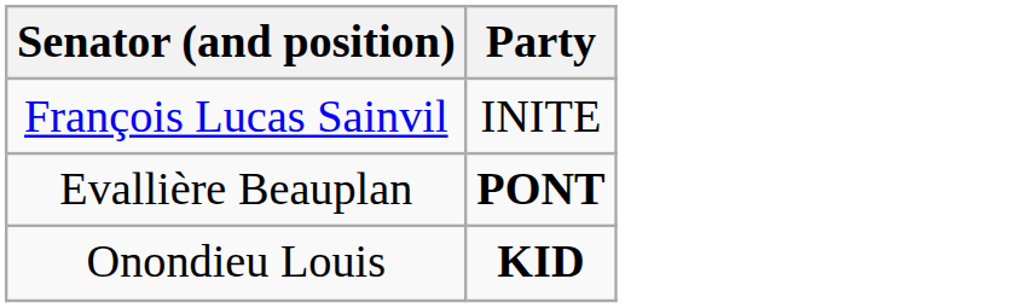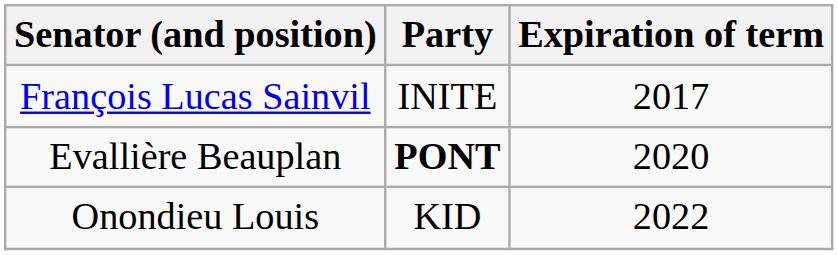 <table class="wikitable" style="text-align:center;">
 <tr>
 <th>Senator (and position)</th>
 <th>Party</th>
+<th>Expiration of term</th>
 </tr>
 <tr>
 <td><a href='#'>François Lucas Sainvil</a></td>
 <td>INITE</td>
+<td>2017</td>
 </tr>
 <tr>
 <td>Evallière Beauplan</td>
 <td><strong>PONT</strong></td>
+<td>2020</td>
 </tr>
 <tr>
 <td>Onondieu Louis</td>
-<td><strong>KID</strong></td>
+<td>KID</td>
+<td>2022</td>
 </tr>
 </table>
